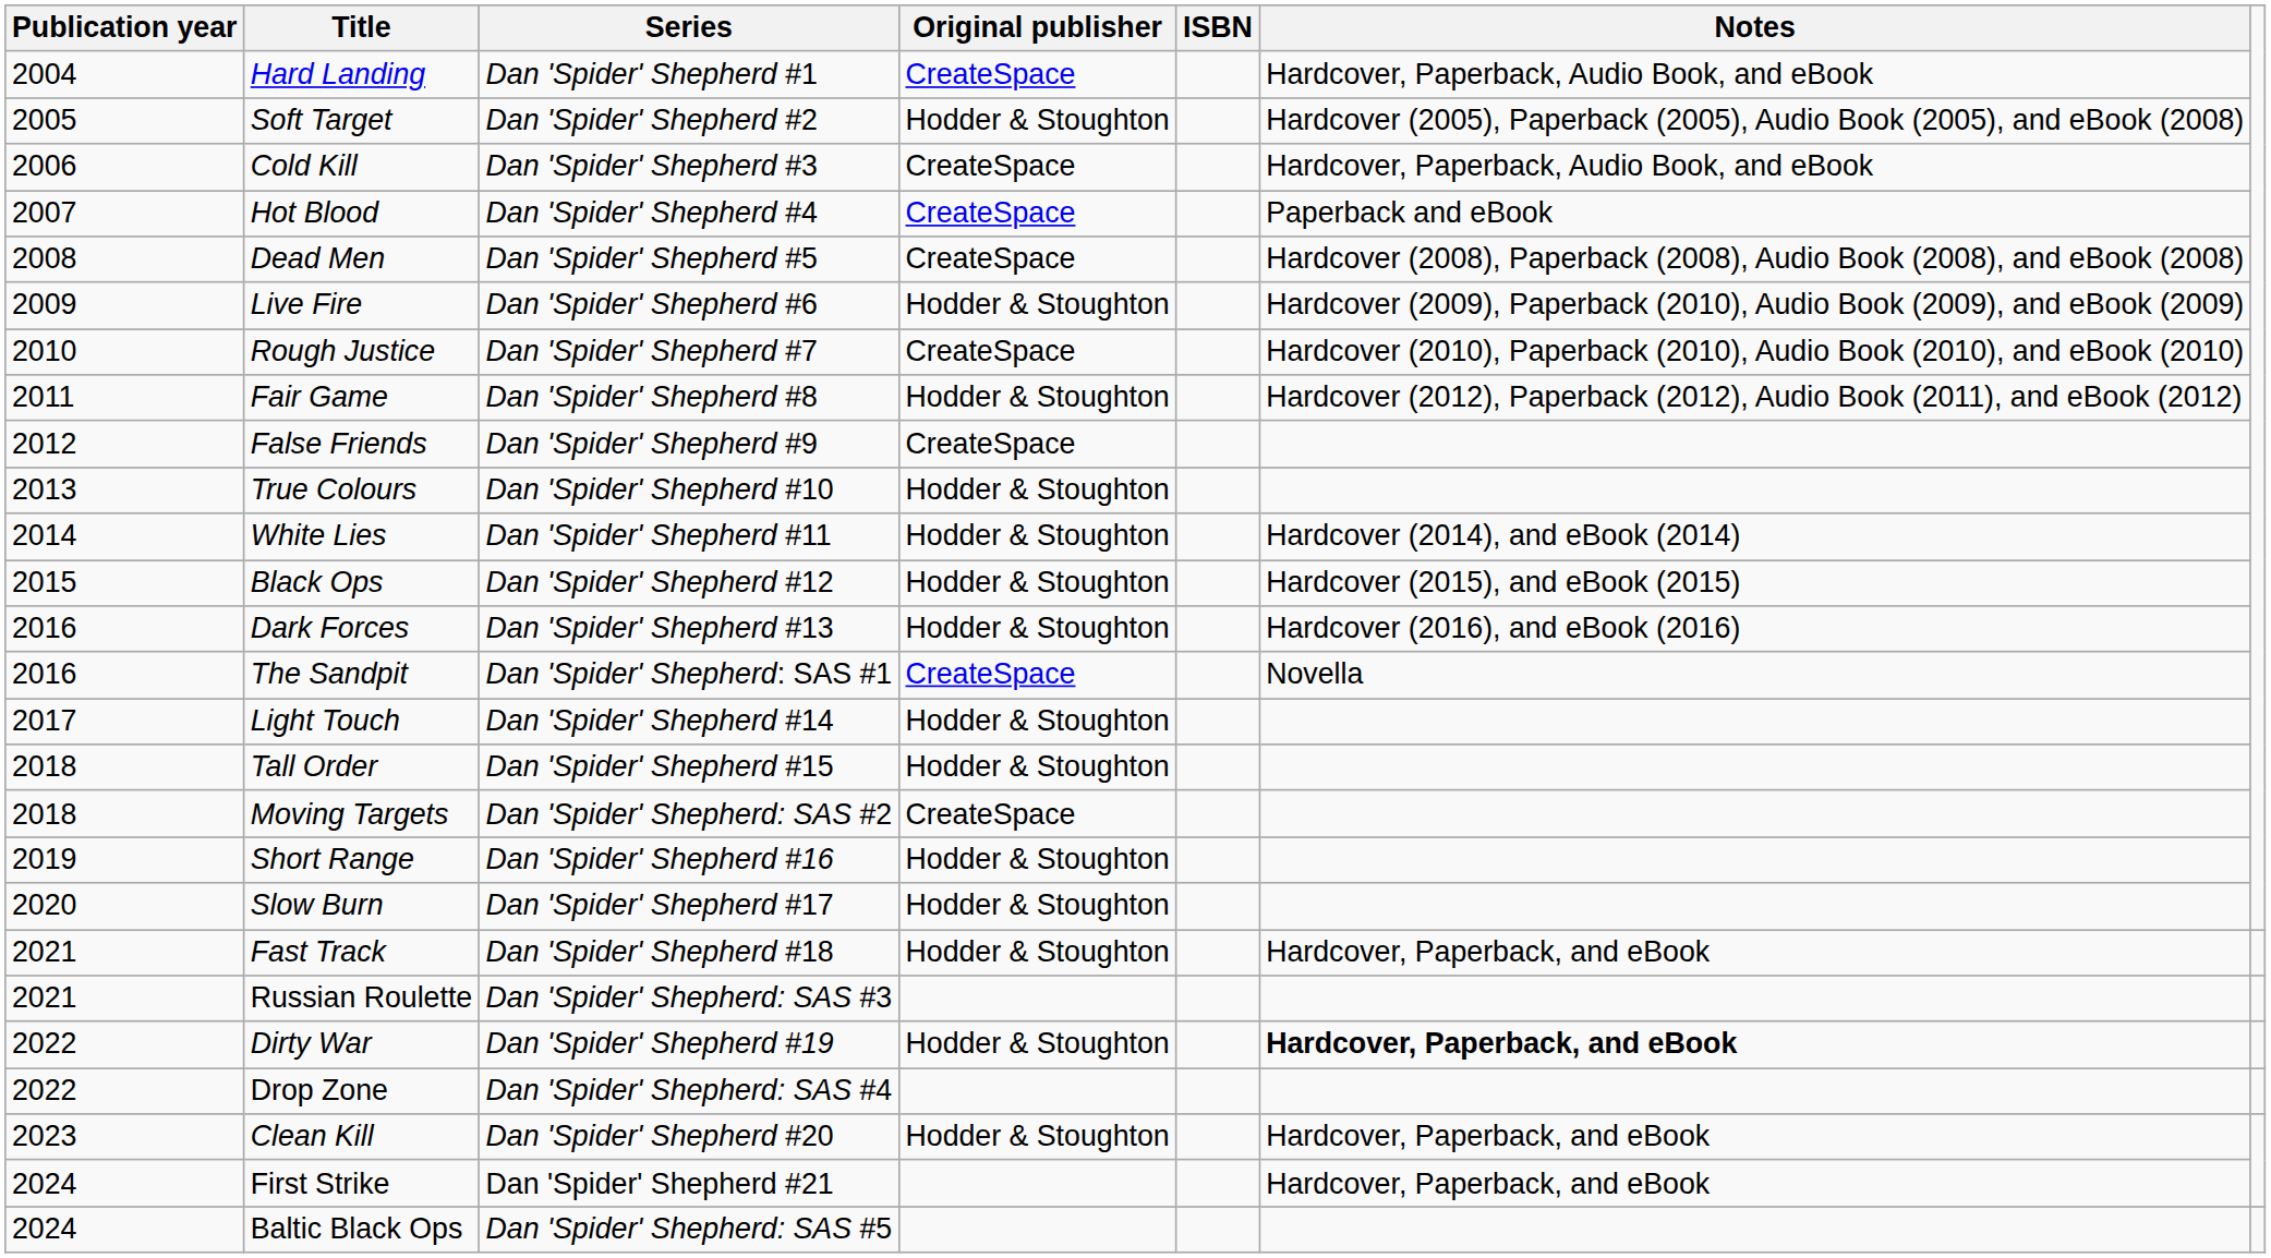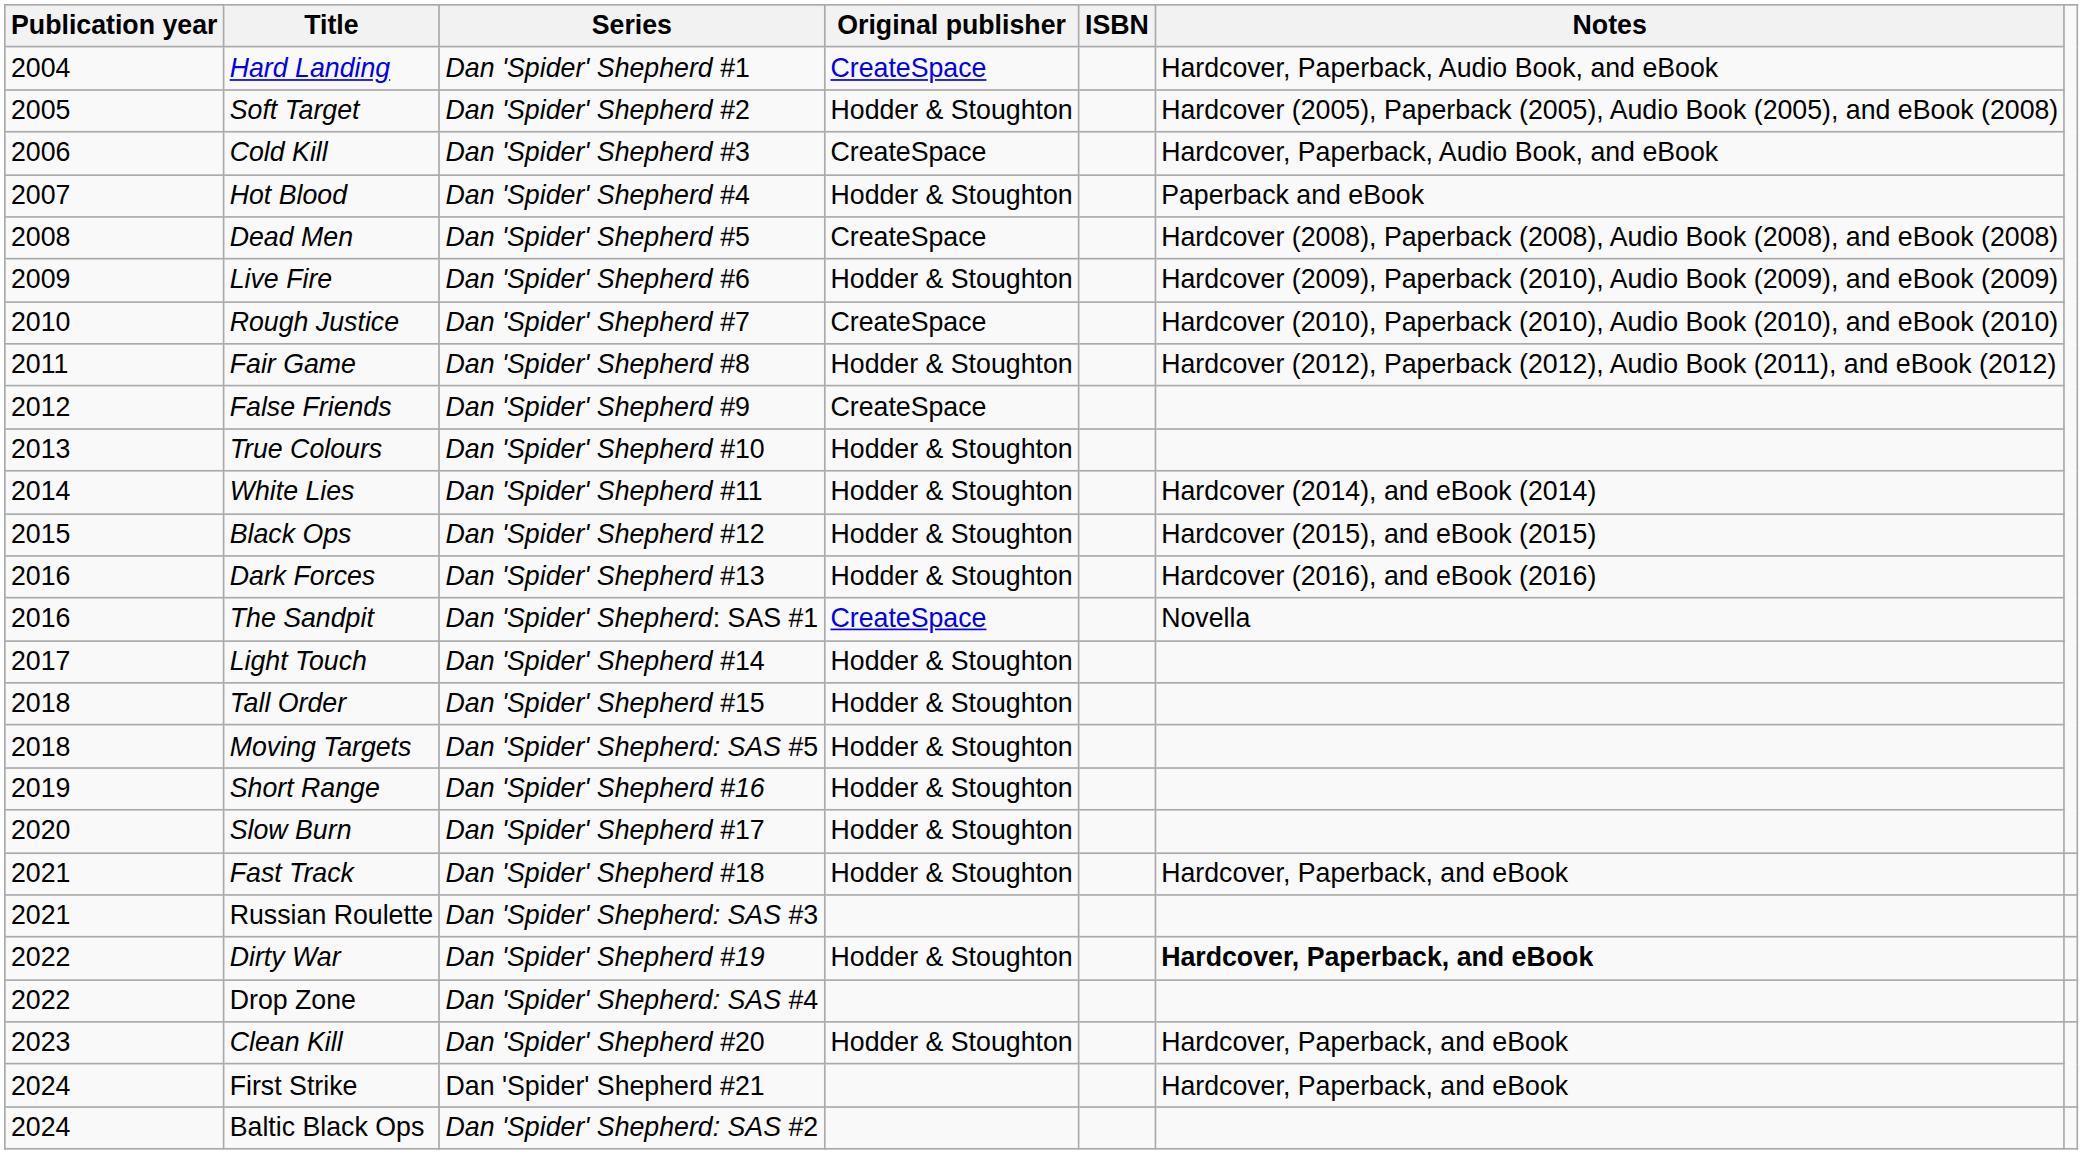 <table class="wikitable plainrowheaders sortable">
 <tr>
 <th>Publication year</th>
 <th>Title</th>
 <th>Series</th>
 <th>Original publisher</th>
 <th>ISBN</th>
 <th>Notes</th>
 </tr>
 <tr>
 <td scope="row">2004</td>
 <td><em><a href='#'>Hard Landing</a></em></td>
 <td><em>Dan 'Spider' Shepherd</em> #1</td>
 <td><a href='#'>CreateSpace</a></td>
 <td></td>
 <td>Hardcover, Paperback, Audio Book, and eBook</td>
 </tr>
 <tr>
 <td scope="row">2005</td>
 <td><em>Soft Target</em></td>
 <td><em>Dan 'Spider' Shepherd</em> #2</td>
 <td>Hodder & Stoughton</td>
 <td></td>
 <td>Hardcover (2005), Paperback (2005), Audio Book (2005), and eBook (2008)</td>
 </tr>
 <tr>
 <td scope="row">2006</td>
 <td><em>Cold Kill</em></td>
 <td><em>Dan 'Spider' Shepherd</em> #3</td>
 <td>CreateSpace</td>
 <td></td>
 <td>Hardcover, Paperback, Audio Book, and eBook</td>
 </tr>
 <tr>
 <td scope="row">2007</td>
 <td><em>Hot Blood</em></td>
 <td><em>Dan 'Spider' Shepherd</em> #4</td>
-<td><a href='#'>CreateSpace</a></td>
+<td>Hodder & Stoughton</td>
 <td></td>
 <td>Paperback and eBook</td>
 </tr>
 <tr>
 <td scope="row">2008</td>
 <td><em>Dead Men</em></td>
 <td><em>Dan 'Spider' Shepherd</em> #5</td>
 <td>CreateSpace</td>
 <td></td>
 <td>Hardcover (2008), Paperback (2008), Audio Book (2008), and eBook (2008)</td>
 </tr>
 <tr>
 <td scope="row">2009</td>
 <td><em>Live Fire</em></td>
 <td><em>Dan 'Spider' Shepherd</em> #6</td>
 <td>Hodder & Stoughton</td>
 <td></td>
 <td>Hardcover (2009), Paperback (2010), Audio Book (2009), and eBook (2009)</td>
 </tr>
 <tr>
 <td scope="row">2010</td>
 <td><em>Rough Justice</em></td>
 <td><em>Dan 'Spider' Shepherd</em> #7</td>
 <td>CreateSpace</td>
 <td></td>
 <td>Hardcover (2010), Paperback (2010), Audio Book (2010), and eBook (2010)</td>
 </tr>
 <tr>
 <td scope="row">2011</td>
 <td><em>Fair Game</em></td>
 <td><em>Dan 'Spider' Shepherd</em> #8</td>
 <td>Hodder & Stoughton</td>
 <td></td>
 <td>Hardcover (2012), Paperback (2012), Audio Book (2011), and eBook (2012)</td>
 </tr>
 <tr>
 <td scope="row">2012</td>
 <td><em>False Friends</em></td>
 <td><em>Dan 'Spider' Shepherd</em> #9</td>
 <td>CreateSpace</td>
 <td></td>
 <td></td>
 </tr>
 <tr>
 <td scope="row">2013</td>
 <td><em>True Colours</em></td>
 <td><em>Dan 'Spider' Shepherd</em> #10</td>
 <td>Hodder & Stoughton</td>
 <td></td>
 <td></td>
 </tr>
 <tr>
 <td scope="row">2014</td>
 <td><em>White Lies</em></td>
 <td><em>Dan 'Spider' Shepherd</em> #11</td>
 <td>Hodder & Stoughton</td>
 <td></td>
 <td>Hardcover (2014), and eBook (2014)</td>
 </tr>
 <tr>
 <td scope="row">2015</td>
 <td><em>Black Ops</em></td>
 <td><em>Dan 'Spider' Shepherd</em> #12</td>
 <td>Hodder & Stoughton</td>
 <td></td>
 <td>Hardcover (2015), and eBook (2015)</td>
 </tr>
 <tr>
 <td scope="row">2016</td>
 <td><em>Dark Forces</em></td>
 <td><em>Dan 'Spider' Shepherd</em> #13</td>
 <td>Hodder & Stoughton</td>
 <td></td>
 <td>Hardcover (2016), and eBook (2016)</td>
 </tr>
 <tr>
 <td scope="row">2016</td>
 <td><em>The Sandpit</em></td>
 <td><em>Dan 'Spider' Shepherd</em>: SAS #1</td>
 <td><a href='#'>CreateSpace</a></td>
 <td></td>
 <td>Novella</td>
 </tr>
 <tr>
 <td scope="row">2017</td>
 <td><em>Light Touch</em></td>
 <td><em>Dan 'Spider' Shepherd</em> #14</td>
 <td>Hodder & Stoughton</td>
 <td></td>
 <td></td>
 </tr>
 <tr>
 <td scope="row">2018</td>
 <td><em>Tall Order</em></td>
 <td><em>Dan 'Spider' Shepherd</em> #15</td>
 <td>Hodder & Stoughton</td>
 <td></td>
 <td></td>
 </tr>
 <tr>
 <td scope="row">2018</td>
 <td><em>Moving Targets</em></td>
-<td><em>Dan 'Spider' Shepherd: SAS</em> #2</td>
-<td>CreateSpace</td>
+<td><em>Dan 'Spider' Shepherd: SAS</em> #5</td>
+<td>Hodder & Stoughton</td>
 <td></td>
 <td></td>
 </tr>
 <tr>
 <td scope="row">2019</td>
 <td><em>Short Range</em></td>
 <td><em>Dan 'Spider' Shepherd #16 </em></td>
 <td>Hodder & Stoughton</td>
 <td></td>
 <td></td>
 </tr>
 <tr>
 <td scope="row">2020</td>
 <td><em>Slow Burn</em></td>
 <td><em>Dan 'Spider' Shepherd</em> #17</td>
 <td>Hodder & Stoughton</td>
 <td></td>
 <td></td>
 </tr>
 <tr>
 <td scope="row">2021</td>
 <td><em>Fast Track</em></td>
 <td><em>Dan 'Spider' Shepherd</em> #18</td>
 <td>Hodder & Stoughton</td>
 <td></td>
 <td>Hardcover, Paperback, and eBook</td>
 <td></td>
 </tr>
 <tr>
 <td>2021</td>
 <td>Russian Roulette</td>
 <td><em>Dan 'Spider' Shepherd: SAS</em> #3</td>
 <td></td>
 <td></td>
 <td></td>
 <td></td>
 </tr>
 <tr>
 <td scope="row">2022</td>
 <td><em>Dirty War</em></td>
 <td><em>Dan 'Spider' Shepherd #19</em></td>
 <td>Hodder & Stoughton</td>
 <td></td>
 <td><strong>Hardcover, Paperback, and eBook</strong></td>
 <td></td>
 </tr>
 <tr>
 <td>2022</td>
 <td>Drop Zone</td>
 <td><em>Dan 'Spider' Shepherd: SAS</em> #4</td>
 <td></td>
 <td></td>
 <td></td>
 <td></td>
 </tr>
 <tr>
 <td scope="row">2023</td>
 <td><em>Clean Kill</em></td>
 <td><em>Dan 'Spider' Shepherd</em> #20</td>
 <td>Hodder & Stoughton</td>
 <td></td>
 <td>Hardcover, Paperback, and eBook</td>
 </tr>
 <tr>
 <td>2024</td>
 <td>First Strike</td>
 <td>Dan 'Spider' Shepherd #21</td>
 <td></td>
 <td></td>
 <td>Hardcover, Paperback, and eBook</td>
 </tr>
 <tr>
 <td>2024</td>
 <td>Baltic Black Ops</td>
-<td><em>Dan 'Spider' Shepherd: SAS</em> #5</td>
+<td><em>Dan 'Spider' Shepherd: SAS</em> #2</td>
 <td></td>
 <td></td>
 <td></td>
 <td></td>
 </tr>
 </table>
